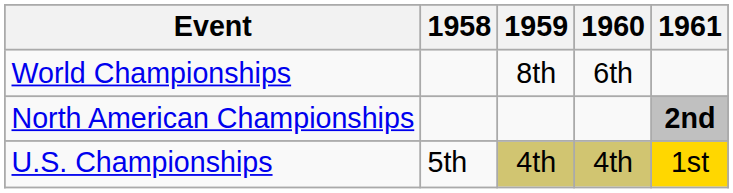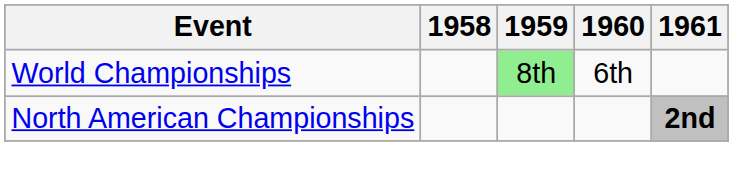 <table class="wikitable">
 <tr>
 <th>Event</th>
 <th>1958</th>
 <th>1959</th>
 <th>1960</th>
 <th>1961</th>
 </tr>
 <tr>
 <td><a href='#'>World Championships</a></td>
 <td></td>
-<td align="center">8th</td>
+<td align="center" style="background: lightgreen;">8th</td>
 <td align="center">6th</td>
 <td></td>
 </tr>
 <tr>
 <td><a href='#'>North American Championships</a></td>
 <td></td>
 <td></td>
 <td></td>
 <td align="center" bgcolor="silver"><strong>2nd</strong></td>
 </tr>
-<tr>
-<td><a href='#'>U.S. Championships</a></td>
-<td>5th</td>
-<td align="center" bgcolor="d1c571">4th</td>
-<td align="center" bgcolor="d1c571">4th</td>
-<td align="center" bgcolor="gold">1st</td>
-</tr>
 </table>
